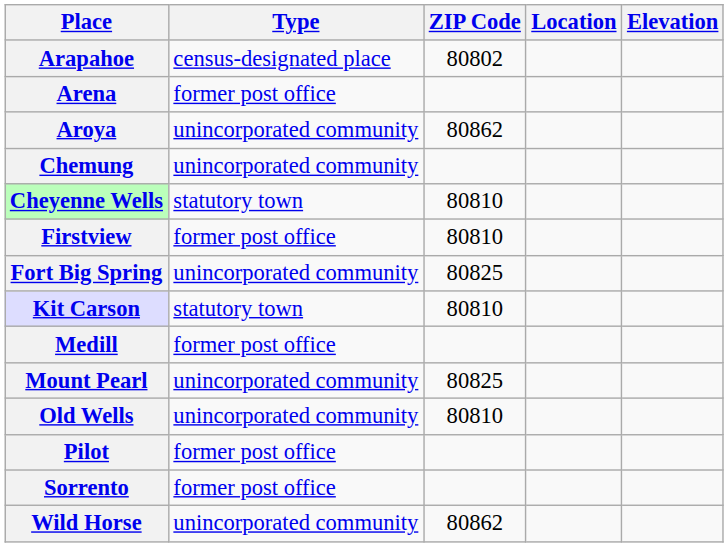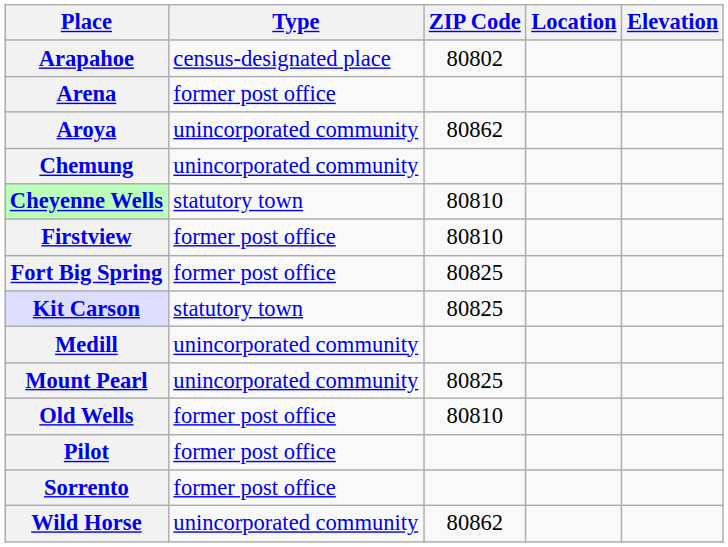 <table class="wikitable sortable  plainrowheaders" style="margin:auto;">
 <tr>
 <th scope=col><a href='#'>Place</a></th>
 <th scope=col><a href='#'>Type</a></th>
 <th scope=col><a href='#'>ZIP Code</a></th>
 <th scope=col><a href='#'>Location</a></th>
 <th scope=col><a href='#'>Elevation</a></th>
 </tr>
 <tr>
 <th scope=row><a href='#'>Arapahoe</a></th>
 <td><a href='#'>census-designated place</a></td>
 <td align=center>80802</td>
 <td></td>
 <td align=right></td>
 </tr>
 <tr>
 <th scope=row><a href='#'>Arena</a></th>
 <td><a href='#'>former post office</a></td>
 <td align=center></td>
 <td></td>
 <td></td>
 </tr>
 <tr>
 <th scope=row><a href='#'>Aroya</a></th>
 <td><a href='#'>unincorporated community</a></td>
 <td align=center>80862</td>
 <td></td>
 <td align=right></td>
 </tr>
 <tr>
 <th scope=row><a href='#'>Chemung</a></th>
 <td><a href='#'>unincorporated community</a></td>
 <td align=center></td>
 <td></td>
 <td></td>
 </tr>
 <tr>
 <th scope=row style="background:#BBFFBB;"><a href='#'>Cheyenne Wells</a></th>
 <td><a href='#'>statutory town</a></td>
 <td align=center>80810</td>
 <td></td>
 <td align=right></td>
 </tr>
 <tr>
 <th scope=row><a href='#'>Firstview</a></th>
 <td><a href='#'>former post office</a></td>
 <td align=center>80810</td>
 <td></td>
 <td align=right></td>
 </tr>
 <tr>
 <th scope=row><a href='#'>Fort Big Spring</a></th>
-<td><a href='#'>unincorporated community</a></td>
+<td><a href='#'>former post office</a></td>
 <td align=center>80825</td>
 <td></td>
 <td align=right></td>
 </tr>
 <tr>
 <th scope=row style="background:#DDDDFF;"><a href='#'>Kit Carson</a></th>
 <td><a href='#'>statutory town</a></td>
-<td align=center>80810</td>
+<td align=center>80825</td>
 <td></td>
 <td align=right></td>
 </tr>
 <tr>
 <th scope=row><a href='#'>Medill</a></th>
-<td><a href='#'>former post office</a></td>
+<td><a href='#'>unincorporated community</a></td>
 <td align=center></td>
 <td></td>
 <td></td>
 </tr>
 <tr>
 <th scope=row><a href='#'>Mount Pearl</a></th>
 <td><a href='#'>unincorporated community</a></td>
 <td align=center>80825</td>
 <td></td>
 <td align=right></td>
 </tr>
 <tr>
 <th scope=row><a href='#'>Old Wells</a></th>
-<td><a href='#'>unincorporated community</a></td>
+<td><a href='#'>former post office</a></td>
 <td align=center>80810</td>
 <td></td>
 <td align=right></td>
 </tr>
 <tr>
 <th scope=row><a href='#'>Pilot</a></th>
 <td><a href='#'>former post office</a></td>
 <td align=center></td>
 <td></td>
 <td></td>
 </tr>
 <tr>
 <th scope=row><a href='#'>Sorrento</a></th>
 <td><a href='#'>former post office</a></td>
 <td align=center></td>
 <td></td>
 <td></td>
 </tr>
 <tr>
 <th scope=row><a href='#'>Wild Horse</a></th>
 <td><a href='#'>unincorporated community</a></td>
 <td align=center>80862</td>
 <td></td>
 <td align=right></td>
 </tr>
 </table>
